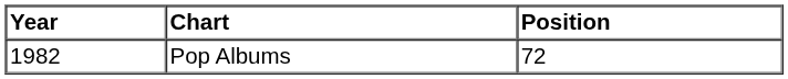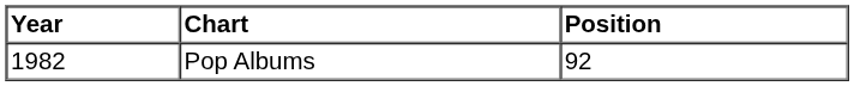 <table border=1 cellspacing=0 cellpadding=2 width="550px">
 <tr>
 <th align="left">Year</th>
 <th align="left">Chart</th>
 <th align="left">Position</th>
 </tr>
 <tr>
 <td align="left">1982</td>
 <td align="left">Pop Albums</td>
-<td align="left">72</td>
+<td align="left">92</td>
 </tr>
 <tr>
 </tr>
 </table>
